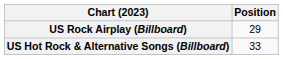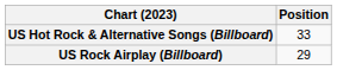 <table class="wikitable sortable plainrowheaders" style="text-align: center">
 <tr>
 <th scope="col">Chart (2023)</th>
 <th scope="col">Position</th>
 </tr>
 <tr>
+<th scope="row">US Hot Rock & Alternative Songs (<em>Billboard</em>)</th>
+<td>33</td>
+</tr>
+<tr>
 <th scope="row">US Rock Airplay (<em>Billboard</em>)</th>
 <td>29</td>
 </tr>
-<tr>
-<th scope="row">US Hot Rock & Alternative Songs (<em>Billboard</em>)</th>
-<td>33</td>
-</tr>
 </table>
